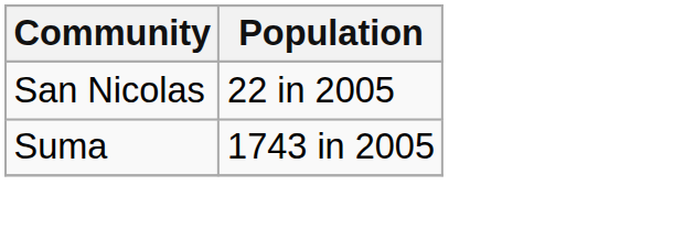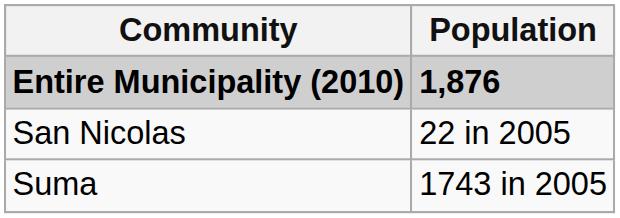 <table class="wikitable">
 <tr style="background:#111111; color:#111111;">
 <th><strong>Community</strong></th>
 <th><strong>Population</strong></th>
+</tr>
+<tr style="background:#CFCFCF;">
+<td><strong>Entire Municipality (2010)</strong></td>
+<td><strong>1,876</strong></td>
 </tr>
 <tr>
 <td>San Nicolas</td>
 <td>22   in 2005</td>
 </tr>
 <tr>
 <td>Suma</td>
 <td>1743  in 2005</td>
 </tr>
 <tr>
 </tr>
 </table>
